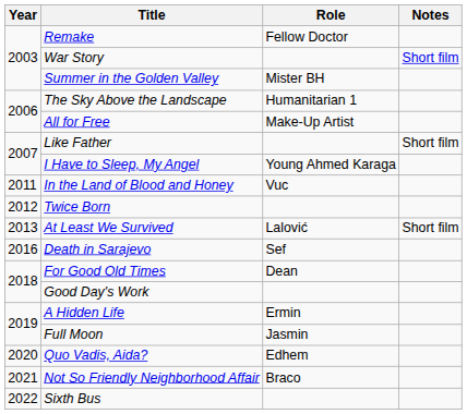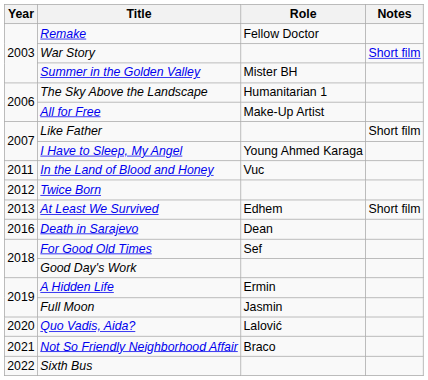 <table class = "wikitable sortable">
 <tr>
 <th>Year</th>
 <th>Title</th>
 <th>Role</th>
 <th>Notes</th>
 </tr>
 <tr>
 <td rowspan=3>2003</td>
 <td><em><a href='#'>Remake</a></em></td>
 <td>Fellow Doctor</td>
 <td></td>
 </tr>
 <tr>
 <td><em>War Story</em></td>
 <td></td>
 <td><a href='#'>Short film</a></td>
 </tr>
 <tr>
 <td><em><a href='#'>Summer in the Golden Valley</a></em></td>
 <td>Mister BH</td>
 <td></td>
 </tr>
 <tr>
 <td rowspan=2>2006</td>
 <td><em>The Sky Above the Landscape</em></td>
 <td>Humanitarian 1</td>
 <td></td>
 </tr>
 <tr>
 <td><em><a href='#'>All for Free</a></em></td>
 <td>Make-Up Artist</td>
 <td></td>
 </tr>
 <tr>
 <td rowspan=2>2007</td>
 <td><em>Like Father</em></td>
 <td></td>
 <td>Short film</td>
 </tr>
 <tr>
 <td><em><a href='#'>I Have to Sleep, My Angel</a></em></td>
 <td>Young Ahmed Karaga</td>
 <td></td>
 </tr>
 <tr>
 <td>2011</td>
 <td><em><a href='#'>In the Land of Blood and Honey</a></em></td>
 <td>Vuc</td>
 <td></td>
 </tr>
 <tr>
 <td>2012</td>
 <td><em><a href='#'>Twice Born</a></em></td>
 <td></td>
 <td></td>
 </tr>
 <tr>
 <td>2013</td>
 <td><em><a href='#'>At Least We Survived</a></em></td>
-<td>Lalović</td>
+<td>Edhem</td>
 <td>Short film</td>
 </tr>
 <tr>
 <td>2016</td>
 <td><em><a href='#'>Death in Sarajevo</a></em></td>
-<td>Sef</td>
+<td>Dean</td>
 <td></td>
 </tr>
 <tr>
 <td rowspan=2>2018</td>
 <td><em><a href='#'>For Good Old Times</a></em></td>
-<td>Dean</td>
+<td>Sef</td>
 <td></td>
 </tr>
 <tr>
 <td><em>Good Day's Work</em></td>
 <td></td>
 <td></td>
 </tr>
 <tr>
 <td rowspan=2>2019</td>
 <td><em><a href='#'>A Hidden Life</a></em></td>
 <td>Ermin</td>
 <td></td>
 </tr>
 <tr>
 <td><em>Full Moon</em></td>
 <td>Jasmin</td>
 <td></td>
 </tr>
 <tr>
 <td>2020</td>
 <td><em><a href='#'>Quo Vadis, Aida?</a></em></td>
-<td>Edhem</td>
+<td>Lalović</td>
 <td></td>
 </tr>
 <tr>
 <td>2021</td>
 <td><em><a href='#'>Not So Friendly Neighborhood Affair</a></em></td>
 <td>Braco</td>
 <td></td>
 </tr>
 <tr>
 <td>2022</td>
 <td><em>Sixth Bus</em></td>
 <td></td>
 <td></td>
 </tr>
 </table>
